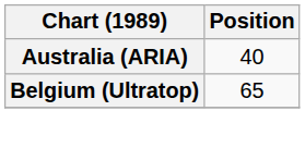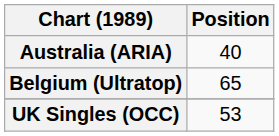 <table class="wikitable sortable plainrowheaders" style="text-align:center">
 <tr>
 <th scope="col">Chart (1989)</th>
 <th scope="col">Position</th>
 </tr>
 <tr>
 <th scope="row">Australia (ARIA)</th>
 <td>40</td>
 </tr>
 <tr>
 <th scope="row">Belgium (Ultratop)</th>
 <td>65</td>
 </tr>
 <tr>
 </tr>
+<tr>
+<th scope="row">UK Singles (OCC)</th>
+<td>53</td>
+</tr>
 </table>
